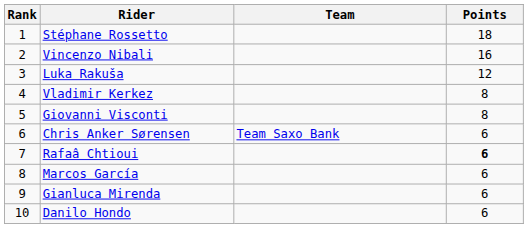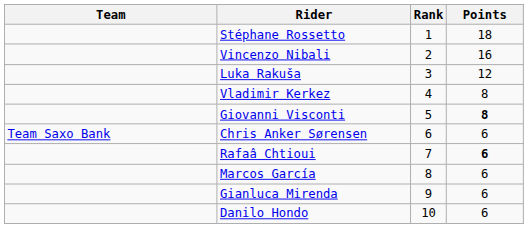 <table class="wikitable">
 <tr>
+<th>Team</th>
+<th>Rider</th>
 <th>Rank</th>
-<th>Rider</th>
-<th>Team</th>
 <th>Points</th>
 </tr>
 <tr>
+<td width=220></td>
+<td width=200> <a href='#'>Stéphane Rossetto</a> </td>
 <td align=center>1</td>
-<td width=200> <a href='#'>Stéphane Rossetto</a> </td>
-<td width=220></td>
 <td width=76 align=center>18</td>
 </tr>
 <tr>
+<td></td>
+<td> <a href='#'>Vincenzo Nibali</a> </td>
 <td align=center>2</td>
-<td> <a href='#'>Vincenzo Nibali</a> </td>
-<td></td>
 <td align=center>16</td>
 </tr>
 <tr>
+<td></td>
+<td> <a href='#'>Luka Rakuša</a></td>
 <td align=center>3</td>
-<td> <a href='#'>Luka Rakuša</a></td>
-<td></td>
 <td align=center>12</td>
 </tr>
 <tr>
+<td></td>
+<td> <a href='#'>Vladimir Kerkez</a></td>
 <td align=center>4</td>
-<td> <a href='#'>Vladimir Kerkez</a></td>
-<td></td>
 <td align=center>8</td>
 </tr>
 <tr>
+<td></td>
+<td> <a href='#'>Giovanni Visconti</a></td>
 <td align=center>5</td>
-<td> <a href='#'>Giovanni Visconti</a></td>
-<td></td>
-<td align=center>8</td>
+<td align=center><strong>8</strong></td>
 </tr>
 <tr>
+<td><a href='#'>Team Saxo Bank</a></td>
+<td> <a href='#'>Chris Anker Sørensen</a></td>
 <td align=center>6</td>
-<td> <a href='#'>Chris Anker Sørensen</a></td>
-<td><a href='#'>Team Saxo Bank</a></td>
 <td align=center>6</td>
 </tr>
 <tr>
+<td></td>
+<td> <a href='#'>Rafaâ Chtioui</a></td>
 <td align=center>7</td>
-<td> <a href='#'>Rafaâ Chtioui</a></td>
-<td></td>
 <td align=center><strong>6</strong></td>
 </tr>
 <tr>
+<td></td>
+<td> <a href='#'>Marcos García</a></td>
 <td align=center>8</td>
-<td> <a href='#'>Marcos García</a></td>
-<td></td>
 <td align=center>6</td>
 </tr>
 <tr>
+<td></td>
+<td> <a href='#'>Gianluca Mirenda</a></td>
 <td align=center>9</td>
-<td> <a href='#'>Gianluca Mirenda</a></td>
-<td></td>
 <td align=center>6</td>
 </tr>
 <tr>
+<td></td>
+<td> <a href='#'>Danilo Hondo</a></td>
 <td align=center>10</td>
-<td> <a href='#'>Danilo Hondo</a></td>
-<td></td>
 <td align=center>6</td>
 </tr>
 </table>
